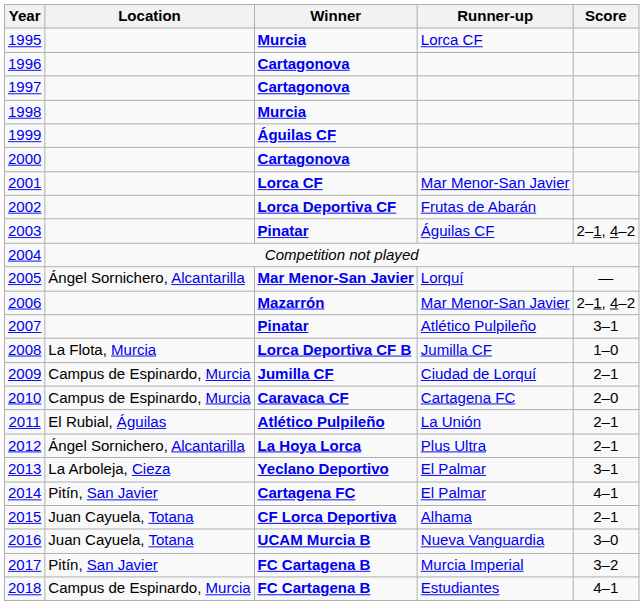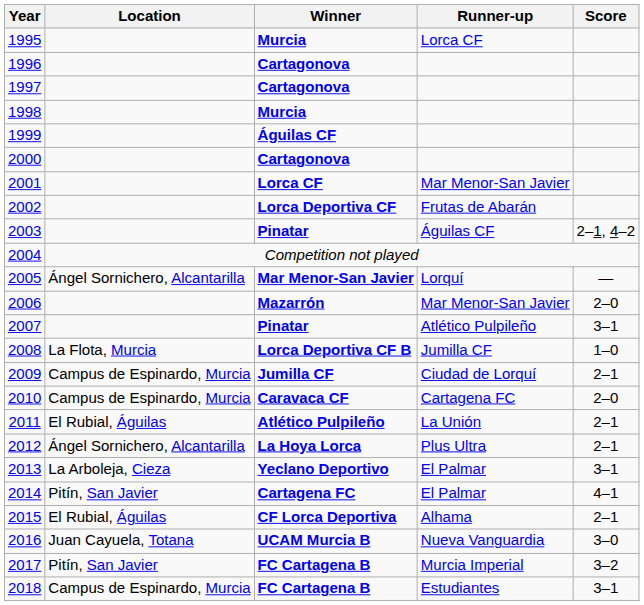 <table class="wikitable" style="text-align:left">
 <tr>
 <th>Year</th>
 <th>Location</th>
 <th>Winner</th>
 <th>Runner-up</th>
 <th>Score</th>
 </tr>
 <tr>
 <td align=center><a href='#'>1995</a></td>
 <td></td>
 <td><strong><a href='#'>Murcia</a></strong></td>
 <td><a href='#'>Lorca CF</a></td>
 <td align="center"></td>
 </tr>
 <tr>
 <td align=center><a href='#'>1996</a></td>
 <td></td>
 <td><strong><a href='#'>Cartagonova</a></strong></td>
 <td></td>
 <td align="center"></td>
 </tr>
 <tr>
 <td align=center><a href='#'>1997</a></td>
 <td></td>
 <td><strong><a href='#'>Cartagonova</a></strong></td>
 <td></td>
 <td align="center"></td>
 </tr>
 <tr>
 <td align=center><a href='#'>1998</a></td>
 <td></td>
 <td><strong><a href='#'>Murcia</a></strong></td>
 <td></td>
 <td align="center"></td>
 </tr>
 <tr>
 <td align=center><a href='#'>1999</a></td>
 <td></td>
 <td><strong><a href='#'>Águilas CF</a></strong></td>
 <td></td>
 <td align="center"></td>
 </tr>
 <tr>
 <td align=center><a href='#'>2000</a></td>
 <td></td>
 <td><strong><a href='#'>Cartagonova</a></strong></td>
 <td></td>
 <td align="center"></td>
 </tr>
 <tr>
 <td align=center><a href='#'>2001</a></td>
 <td></td>
 <td><strong><a href='#'>Lorca CF</a></strong></td>
 <td><a href='#'>Mar Menor-San Javier</a></td>
 <td align="center"></td>
 </tr>
 <tr>
 <td align=center><a href='#'>2002</a></td>
 <td></td>
 <td><strong><a href='#'>Lorca Deportiva CF</a></strong></td>
 <td><a href='#'>Frutas de Abarán</a></td>
 <td align="center"></td>
 </tr>
 <tr>
 <td align=center><a href='#'>2003</a></td>
 <td></td>
 <td><strong><a href='#'>Pinatar</a></strong></td>
 <td><a href='#'>Águilas CF</a></td>
 <td align="center">2–<u>1</u>, <u>4</u>–2</td>
 </tr>
 <tr>
 <td align=center><a href='#'>2004</a></td>
 <td align=center colspan=4><em>Competition not played</em></td>
 </tr>
 <tr>
 <td align=center><a href='#'>2005</a></td>
 <td>Ángel Sornichero, <a href='#'>Alcantarilla</a></td>
 <td><strong><a href='#'>Mar Menor-San Javier</a></strong></td>
 <td><a href='#'>Lorquí</a></td>
 <td align="center">—</td>
 </tr>
 <tr>
 <td align=center><a href='#'>2006</a></td>
 <td></td>
 <td><a href='#'><strong>Mazarrón</strong></a></td>
 <td><a href='#'>Mar Menor-San Javier</a></td>
-<td align="center">2–<u>1</u>, <u>4</u>–2</td>
+<td align="center">2–0</td>
 </tr>
 <tr>
 <td align=center><a href='#'>2007</a></td>
 <td></td>
 <td><strong><a href='#'>Pinatar</a></strong></td>
 <td><a href='#'>Atlético Pulpileño</a></td>
 <td align="center">3–1</td>
 </tr>
 <tr>
 <td align=center><a href='#'>2008</a></td>
 <td>La Flota, <a href='#'>Murcia</a></td>
 <td><strong><a href='#'>Lorca Deportiva CF B</a></strong></td>
 <td><a href='#'>Jumilla CF</a></td>
 <td align="center">1–0</td>
 </tr>
 <tr>
 <td align=center><a href='#'>2009</a></td>
 <td>Campus de Espinardo, <a href='#'>Murcia</a></td>
 <td><strong><a href='#'>Jumilla CF</a></strong></td>
 <td><a href='#'>Ciudad de Lorquí</a></td>
 <td align="center">2–1</td>
 </tr>
 <tr>
 <td align=center><a href='#'>2010</a></td>
 <td>Campus de Espinardo, <a href='#'>Murcia</a></td>
 <td><strong><a href='#'>Caravaca CF</a></strong></td>
 <td><a href='#'>Cartagena FC</a></td>
 <td align="center">2–0</td>
 </tr>
 <tr>
 <td align=center><a href='#'>2011</a></td>
 <td>El Rubial, <a href='#'>Águilas</a></td>
 <td><strong><a href='#'>Atlético Pulpileño</a></strong></td>
 <td><a href='#'>La Unión</a></td>
 <td align="center">2–1</td>
 </tr>
 <tr>
 <td align=center><a href='#'>2012</a></td>
 <td>Ángel Sornichero, <a href='#'>Alcantarilla</a></td>
 <td><strong><a href='#'>La Hoya Lorca</a></strong></td>
 <td><a href='#'>Plus Ultra</a></td>
 <td align="center">2–1</td>
 </tr>
 <tr>
 <td align=center><a href='#'>2013</a></td>
 <td>La Arboleja, <a href='#'>Cieza</a></td>
 <td><strong><a href='#'>Yeclano Deportivo</a></strong></td>
 <td><a href='#'>El Palmar</a></td>
 <td align="center">3–1</td>
 </tr>
 <tr>
 <td align=center><a href='#'>2014</a></td>
 <td>Pitín, <a href='#'>San Javier</a></td>
 <td><strong><a href='#'>Cartagena FC</a></strong></td>
 <td><a href='#'>El Palmar</a></td>
 <td align="center">4–1</td>
 </tr>
 <tr>
 <td align=center><a href='#'>2015</a></td>
-<td>Juan Cayuela, <a href='#'>Totana</a></td>
+<td>El Rubial, <a href='#'>Águilas</a></td>
 <td><strong><a href='#'>CF Lorca Deportiva</a></strong></td>
 <td><a href='#'>Alhama</a></td>
 <td align="center">2–1</td>
 </tr>
 <tr>
 <td align=center><a href='#'>2016</a></td>
 <td>Juan Cayuela, <a href='#'>Totana</a></td>
 <td><strong><a href='#'>UCAM Murcia B</a></strong></td>
 <td><a href='#'>Nueva Vanguardia</a></td>
 <td align="center">3–0</td>
 </tr>
 <tr>
 <td align=center><a href='#'>2017</a></td>
 <td>Pitín, <a href='#'>San Javier</a></td>
 <td><strong><a href='#'>FC Cartagena B</a></strong></td>
 <td><a href='#'>Murcia Imperial</a></td>
 <td align="center">3–2</td>
 </tr>
 <tr>
 <td align=center><a href='#'>2018</a></td>
 <td>Campus de Espinardo, <a href='#'>Murcia</a></td>
 <td><strong><a href='#'>FC Cartagena B</a></strong></td>
 <td><a href='#'>Estudiantes</a></td>
-<td align="center">4–1</td>
+<td align="center">3–1</td>
 </tr>
 </table>
